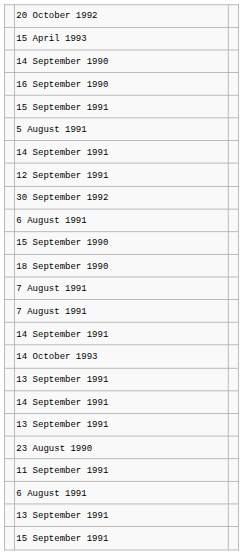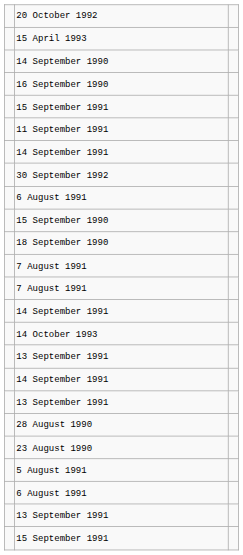 <table class="wikitable" style="font-size: 89%; float: left; width: 26em; margin-right: 1em; height: 700px">
 <tr>
 <td></td>
 <td>20 October 1992</td>
 <td></td>
 </tr>
 <tr>
 <td></td>
 <td>15 April 1993</td>
 <td></td>
 </tr>
 <tr>
 <td></td>
 <td>14 September 1990</td>
 <td></td>
 </tr>
 <tr>
 <td></td>
 <td>16 September 1990</td>
 <td></td>
 </tr>
 <tr>
 <td></td>
 <td>15 September 1991</td>
 <td></td>
 </tr>
 <tr>
 <td></td>
-<td>5 August 1991</td>
+<td>11 September 1991</td>
 <td></td>
 </tr>
 <tr>
 <td></td>
 <td>14 September 1991</td>
-<td></td>
-</tr>
-<tr>
-<td></td>
-<td>12 September 1991</td>
 <td></td>
 </tr>
 <tr>
 <td></td>
 <td>30 September 1992</td>
 <td></td>
 </tr>
 <tr>
 <td></td>
 <td>6 August 1991</td>
 <td></td>
 </tr>
 <tr>
 <td></td>
 <td>15 September 1990</td>
 <td></td>
 </tr>
 <tr>
 <td></td>
 <td>18 September 1990</td>
 <td></td>
 </tr>
 <tr>
 <td></td>
 <td>7 August 1991</td>
 <td></td>
 </tr>
 <tr>
 <td></td>
 <td>7 August 1991</td>
 <td></td>
 </tr>
 <tr>
 <td></td>
 <td>14 September 1991</td>
 <td></td>
 </tr>
 <tr>
 <td></td>
 <td>14 October 1993</td>
 <td></td>
 </tr>
 <tr>
 <td></td>
 <td>13 September 1991</td>
 <td></td>
 </tr>
 <tr>
 <td></td>
 <td>14 September 1991</td>
 <td></td>
 </tr>
 <tr>
 <td></td>
 <td>13 September 1991</td>
 <td></td>
 </tr>
 <tr>
 <td></td>
+<td>28 August 1990</td>
+<td></td>
+</tr>
+<tr>
+<td></td>
 <td>23 August 1990</td>
 <td></td>
 </tr>
 <tr>
 <td></td>
-<td>11 September 1991</td>
+<td>5 August 1991</td>
 <td></td>
 </tr>
 <tr>
 <td></td>
 <td>6 August 1991</td>
 <td></td>
 </tr>
 <tr>
 <td></td>
 <td>13 September 1991</td>
 <td></td>
 </tr>
 <tr>
 <td></td>
 <td>15 September 1991</td>
 <td></td>
 </tr>
 </table>
